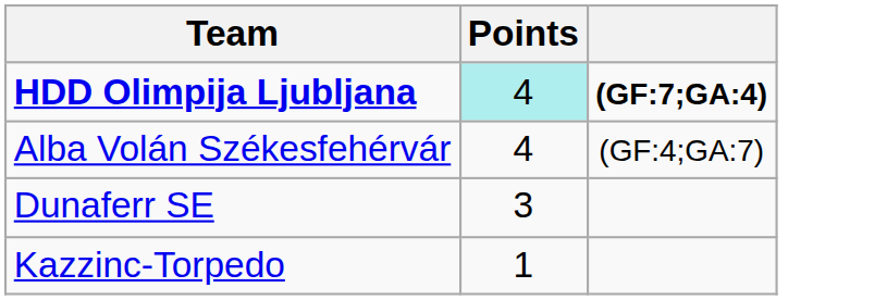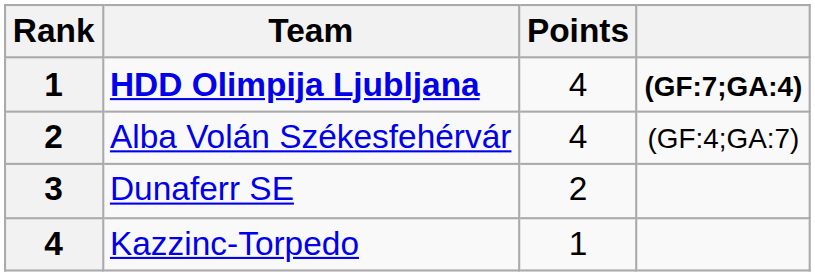 <table class="wikitable" style="text-align: center;">
 <tr>
+<th>Rank</th>
 <th>Team</th>
 <th>Points</th>
 <th></th>
 </tr>
 <tr>
+<th>1</th>
 <td style="text-align: left;"> <strong><a href='#'>HDD Olimpija Ljubljana</a></strong></td>
-<td style="background: paleturquoise;">4</td>
+<td>4</td>
 <td><strong><small>(GF:7;GA:4)</small></strong></td>
 </tr>
 <tr>
+<th>2</th>
 <td style="text-align: left;"> <a href='#'>Alba Volán Székesfehérvár</a></td>
 <td>4</td>
 <td><small>(GF:4;GA:7)</small></td>
 </tr>
 <tr>
+<th>3</th>
 <td style="text-align: left;">  <a href='#'>Dunaferr SE</a></td>
-<td>3</td>
+<td>2</td>
 <td></td>
 </tr>
 <tr>
+<th>4</th>
 <td style="text-align: left;"> <a href='#'>Kazzinc-Torpedo</a></td>
 <td>1</td>
 <td></td>
 </tr>
 </table>
